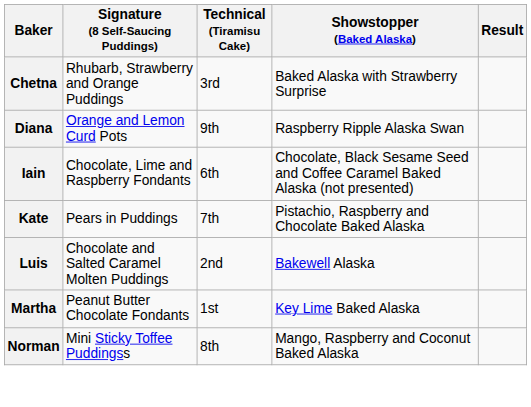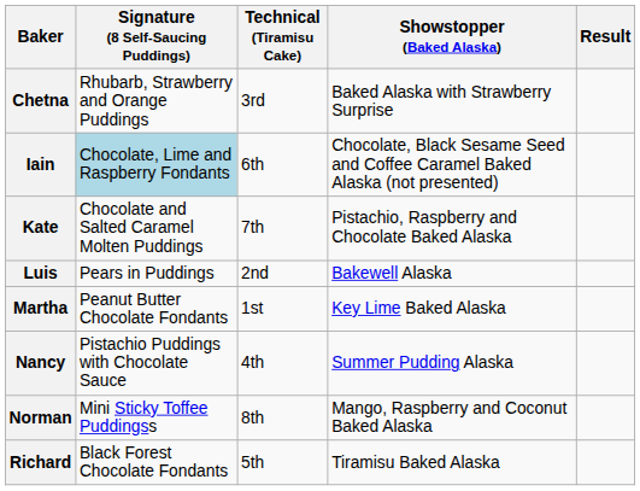 <table class="wikitable sortable col3center sticky-header">
 <tr>
 <th scope="col">Baker</th>
 <th scope="col" class="unsortable">Signature<br><small>(8 Self-Saucing Puddings)</small></th>
 <th scope="col">Technical<br><small>(Tiramisu Cake)</small></th>
 <th scope="col" class="unsortable">Showstopper<br><small>(<a href='#'>Baked Alaska</a>)</small></th>
 <th scope="col">Result</th>
 </tr>
 <tr>
 <th scope="row">Chetna</th>
 <td>Rhubarb, Strawberry and Orange Puddings</td>
 <td>3rd</td>
 <td>Baked Alaska with Strawberry Surprise</td>
 <td></td>
 </tr>
 <tr>
-<th scope="row">Diana</th>
-<td><a href='#'>Orange and Lemon Curd</a> Pots</td>
-<td>9th</td>
-<td>Raspberry Ripple Alaska Swan</td>
-<td></td>
-</tr>
-<tr>
 <th scope="row">Iain</th>
-<td>Chocolate, Lime and Raspberry Fondants</td>
+<td style="background: lightblue;">Chocolate, Lime and Raspberry Fondants</td>
 <td>6th</td>
 <td>Chocolate, Black Sesame Seed and Coffee Caramel Baked Alaska (not presented)</td>
 <td></td>
 </tr>
 <tr>
 <th scope="row">Kate</th>
-<td>Pears in Puddings</td>
+<td>Chocolate and Salted Caramel Molten Puddings</td>
 <td>7th</td>
 <td>Pistachio, Raspberry and Chocolate Baked Alaska</td>
 <td></td>
 </tr>
 <tr>
 <th scope="row">Luis</th>
-<td>Chocolate and Salted Caramel Molten Puddings</td>
+<td>Pears in Puddings</td>
 <td>2nd</td>
 <td><a href='#'>Bakewell</a> Alaska</td>
 <td></td>
 </tr>
 <tr>
 <th scope="row">Martha</th>
 <td>Peanut Butter Chocolate Fondants</td>
 <td>1st</td>
 <td><a href='#'>Key Lime</a> Baked Alaska</td>
 <td></td>
 </tr>
 <tr>
+<th scope="row">Nancy</th>
+<td>Pistachio Puddings with Chocolate Sauce</td>
+<td>4th</td>
+<td><a href='#'>Summer Pudding</a> Alaska</td>
+<td></td>
+</tr>
+<tr>
 <th scope="row">Norman</th>
 <td>Mini <a href='#'>Sticky Toffee Puddings</a>s</td>
 <td>8th</td>
 <td>Mango, Raspberry and Coconut Baked Alaska</td>
 <td></td>
 </tr>
+<tr>
+<th scope="row">Richard</th>
+<td>Black Forest Chocolate Fondants</td>
+<td>5th</td>
+<td>Tiramisu Baked Alaska</td>
+<td></td>
+</tr>
 </table>
